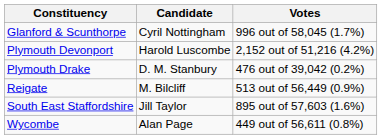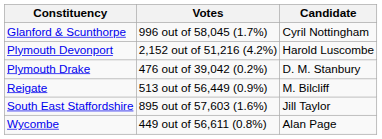 <table class="wikitable">
 <tr>
 <th>Constituency</th>
+<th>Votes</th>
 <th>Candidate</th>
-<th>Votes</th>
 </tr>
 <tr>
 <td><a href='#'>Glanford & Scunthorpe</a></td>
+<td>996 out of 58,045 (1.7%)</td>
 <td>Cyril Nottingham</td>
-<td>996 out of 58,045 (1.7%)</td>
 </tr>
 <tr>
 <td><a href='#'>Plymouth Devonport</a></td>
+<td>2,152 out of 51,216 (4.2%)</td>
 <td>Harold Luscombe</td>
-<td>2,152 out of 51,216 (4.2%)</td>
 </tr>
 <tr>
 <td><a href='#'>Plymouth Drake</a></td>
+<td>476 out of 39,042 (0.2%)</td>
 <td>D. M. Stanbury</td>
-<td>476 out of 39,042 (0.2%)</td>
 </tr>
 <tr>
 <td><a href='#'>Reigate</a></td>
+<td>513 out of 56,449 (0.9%)</td>
 <td>M. Bilcliff</td>
-<td>513 out of 56,449 (0.9%)</td>
 </tr>
 <tr>
 <td><a href='#'>South East Staffordshire</a></td>
+<td>895 out of 57,603 (1.6%)</td>
 <td>Jill Taylor</td>
-<td>895 out of 57,603 (1.6%)</td>
 </tr>
 <tr>
 <td><a href='#'>Wycombe</a></td>
+<td>449 out of 56,611 (0.8%)</td>
 <td>Alan Page</td>
-<td>449 out of 56,611 (0.8%)</td>
 </tr>
 </table>
